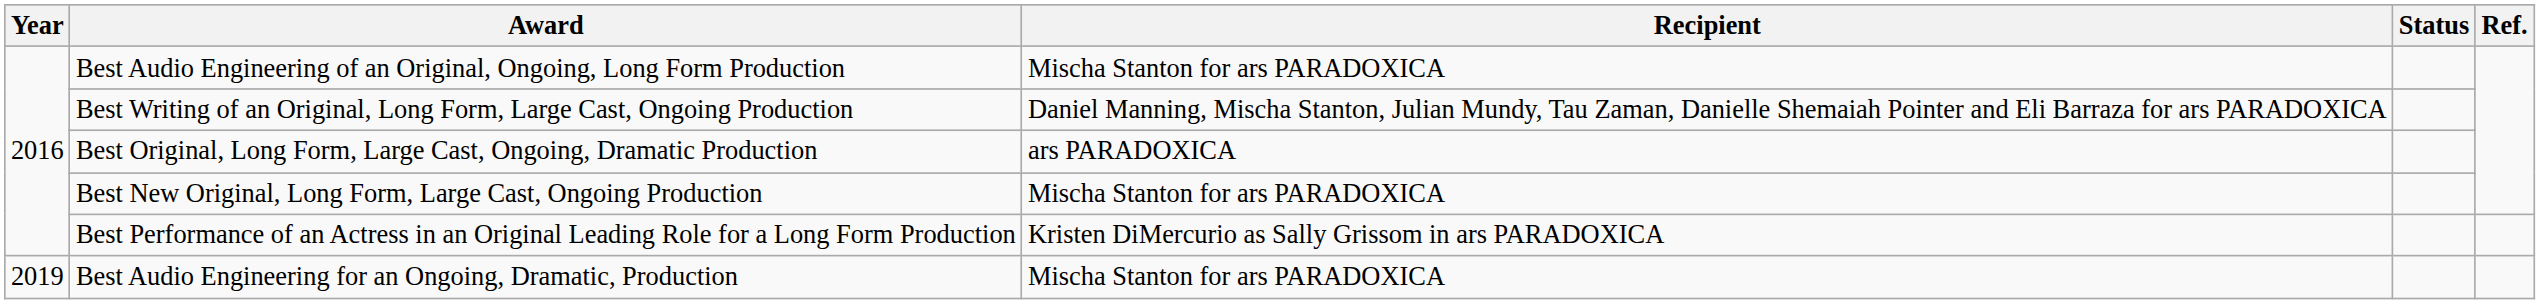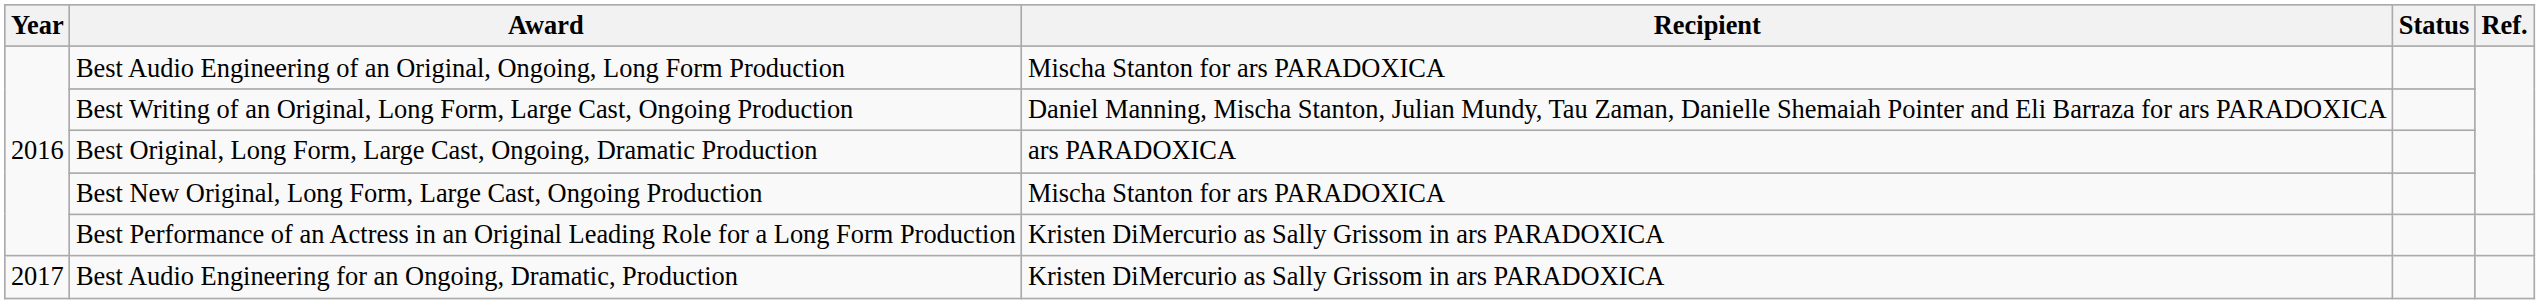 <table class="wikitable">
 <tr>
 <th>Year</th>
 <th>Award</th>
 <th>Recipient</th>
 <th>Status</th>
 <th>Ref.</th>
 </tr>
 <tr>
 <td rowspan="5">2016</td>
 <td>Best Audio Engineering of an Original, Ongoing, Long Form Production</td>
 <td>Mischa Stanton for ars PARADOXICA</td>
 <td></td>
 <td rowspan="4"></td>
 </tr>
 <tr>
 <td>Best Writing of an Original, Long Form, Large Cast, Ongoing Production</td>
 <td>Daniel Manning, Mischa Stanton, Julian Mundy, Tau Zaman, Danielle Shemaiah Pointer and Eli Barraza for ars PARADOXICA</td>
 <td></td>
 </tr>
 <tr>
 <td>Best Original, Long Form, Large Cast, Ongoing, Dramatic Production</td>
 <td>ars PARADOXICA</td>
 <td></td>
 </tr>
 <tr>
 <td>Best New Original, Long Form, Large Cast, Ongoing Production</td>
 <td>Mischa Stanton for ars PARADOXICA</td>
 <td></td>
 </tr>
 <tr>
 <td>Best Performance of an Actress in an Original Leading Role for a Long Form Production</td>
 <td>Kristen DiMercurio as Sally Grissom in ars PARADOXICA</td>
 <td></td>
 <td></td>
 </tr>
 <tr>
-<td>2019</td>
+<td>2017</td>
 <td>Best Audio Engineering for an Ongoing, Dramatic, Production</td>
-<td>Mischa Stanton for ars PARADOXICA</td>
+<td>Kristen DiMercurio as Sally Grissom in ars PARADOXICA</td>
 <td></td>
 <td></td>
 </tr>
 </table>
